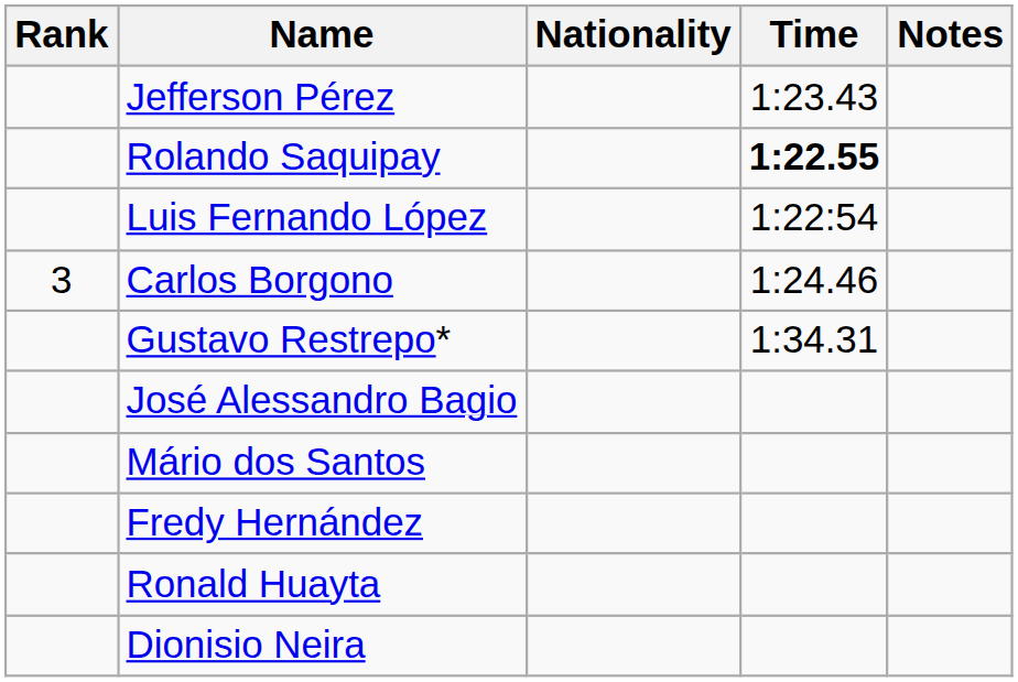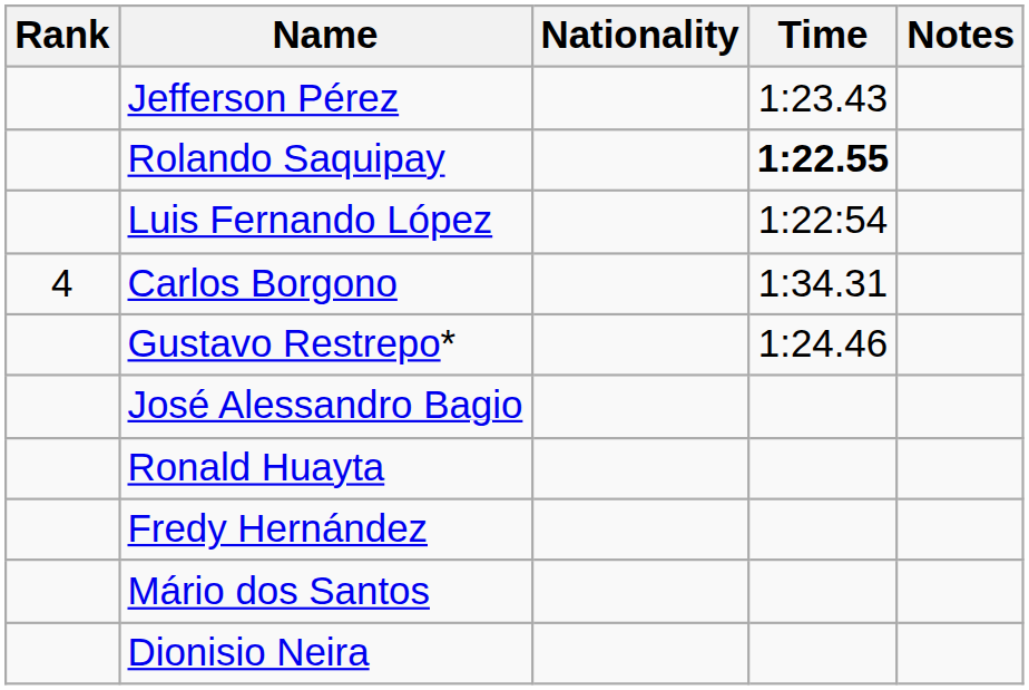 <table class="wikitable sortable" style="text-align:center">
 <tr>
 <th>Rank</th>
 <th>Name</th>
 <th>Nationality</th>
 <th>Time</th>
 <th>Notes</th>
 </tr>
 <tr>
 <td></td>
 <td align=left><a href='#'>Jefferson Pérez</a></td>
 <td align=left></td>
 <td>1:23.43</td>
 <td><strong></strong></td>
 </tr>
 <tr>
 <td></td>
 <td align=left><a href='#'>Rolando Saquipay</a></td>
 <td align=left></td>
 <td><strong>1:22.55</strong></td>
 <td></td>
 </tr>
 <tr>
 <td></td>
 <td align=left><a href='#'>Luis Fernando López</a></td>
 <td align=left></td>
 <td>1:22:54</td>
 <td></td>
 </tr>
 <tr>
-<td>3</td>
+<td>4</td>
 <td align=left><a href='#'>Carlos Borgono</a></td>
+<td align=left></td>
+<td>1:34.31</td>
+<td></td>
+</tr>
+<tr>
+<td></td>
+<td align=left><a href='#'>Gustavo Restrepo</a>*</td>
 <td align=left></td>
 <td>1:24.46</td>
 <td></td>
 </tr>
 <tr>
 <td></td>
-<td align=left><a href='#'>Gustavo Restrepo</a>*</td>
+<td align=left><a href='#'>José Alessandro Bagio</a></td>
 <td align=left></td>
-<td>1:34.31</td>
+<td></td>
 <td></td>
 </tr>
 <tr>
 <td></td>
-<td align=left><a href='#'>José Alessandro Bagio</a></td>
+<td align=left><a href='#'>Ronald Huayta</a></td>
+<td align=left></td>
+<td></td>
+<td></td>
+</tr>
+<tr>
+<td></td>
+<td align=left><a href='#'>Fredy Hernández</a></td>
 <td align=left></td>
 <td></td>
 <td></td>
 </tr>
 <tr>
 <td></td>
 <td align=left><a href='#'>Mário dos Santos</a></td>
 <td align=left></td>
 <td></td>
 <td></td>
 </tr>
 <tr>
 <td></td>
-<td align=left><a href='#'>Fredy Hernández</a></td>
-<td align=left></td>
-<td></td>
-<td></td>
-</tr>
-<tr>
-<td></td>
-<td align=left><a href='#'>Ronald Huayta</a></td>
-<td align=left></td>
-<td></td>
-<td></td>
-</tr>
-<tr>
-<td></td>
 <td align=left><a href='#'>Dionisio Neira</a></td>
 <td align=left></td>
 <td></td>
 <td></td>
 </tr>
 </table>
